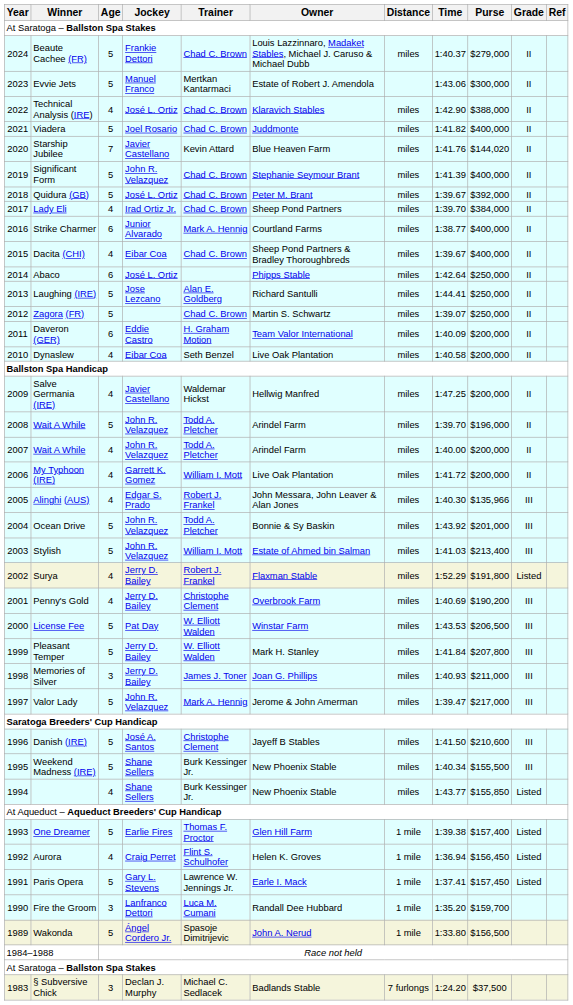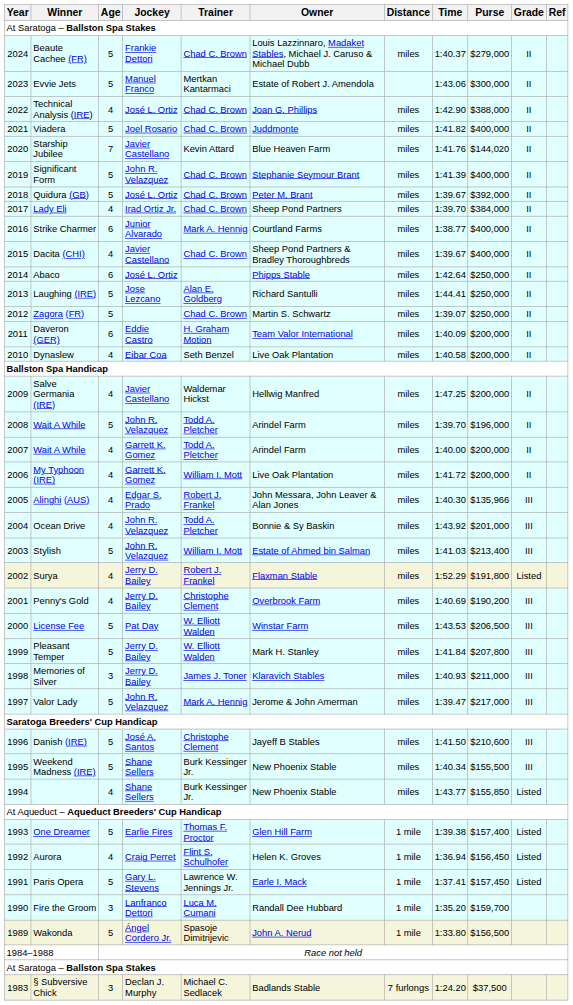 <table class="wikitable sortable">
 <tr>
 <th>Year</th>
 <th>Winner</th>
 <th>Age</th>
 <th>Jockey</th>
 <th>Trainer</th>
 <th>Owner</th>
 <th>Distance</th>
 <th>Time</th>
 <th>Purse</th>
 <th>Grade</th>
 <th>Ref</th>
 </tr>
 <tr style="font-size:90%; background-color:white">
 <td align="left" colspan=11>At Saratoga – <strong>Ballston Spa Stakes</strong></td>
 </tr>
 <tr style="font-size:90%; background-color:lightcyan">
 <td align=center>2024</td>
 <td>Beaute Cachee <a href='#'>(FR)</a></td>
 <td align=center>5</td>
 <td><a href='#'>Frankie Dettori</a></td>
 <td><a href='#'>Chad C. Brown</a></td>
 <td>Louis Lazzinnaro, <a href='#'>Madaket Stables</a>, Michael J. Caruso & Michael Dubb</td>
 <td align=center> miles</td>
 <td align=center>1:40.37</td>
 <td align=center>$279,000</td>
 <td align=center>II</td>
 <td></td>
 </tr>
 <tr style="font-size:90%; background-color:lightcyan">
 <td align=center>2023</td>
 <td>Evvie Jets</td>
 <td align=center>5</td>
 <td><a href='#'>Manuel Franco</a></td>
 <td>Mertkan Kantarmaci</td>
 <td>Estate of Robert J. Amendola</td>
 <td align=center></td>
 <td align=center>1:43.06</td>
 <td align=center>$300,000</td>
 <td align=center>II</td>
 <td></td>
 </tr>
 <tr style="font-size:90%; background-color:lightcyan">
 <td align=center>2022</td>
 <td>Technical Analysis (<a href='#'>IRE</a>)</td>
 <td align=center>4</td>
 <td><a href='#'>José L. Ortiz</a></td>
 <td><a href='#'>Chad C. Brown</a></td>
-<td><a href='#'>Klaravich Stables</a></td>
+<td><a href='#'>Joan G. Phillips</a></td>
 <td align=center> miles</td>
 <td align=center>1:42.90</td>
 <td align=center>$388,000</td>
 <td align=center>II</td>
 <td></td>
 </tr>
 <tr style="font-size:90%; background-color:lightcyan">
 <td align=center>2021</td>
 <td>Viadera</td>
 <td align=center>5</td>
 <td><a href='#'>Joel Rosario</a></td>
 <td><a href='#'>Chad C. Brown</a></td>
 <td><a href='#'>Juddmonte</a></td>
 <td align=center> miles</td>
 <td align=center>1:41.82</td>
 <td align=center>$400,000</td>
 <td align=center>II</td>
 <td></td>
 </tr>
 <tr style="font-size:90%; background-color:lightcyan">
 <td align=center>2020</td>
 <td>Starship Jubilee</td>
 <td align=center>7</td>
 <td><a href='#'>Javier Castellano</a></td>
 <td>Kevin Attard</td>
 <td>Blue Heaven Farm</td>
 <td align=center> miles</td>
 <td align=center>1:41.76</td>
 <td align=center>$144,020</td>
 <td align=center>II</td>
 <td></td>
 </tr>
 <tr style="font-size:90%; background-color:lightcyan">
 <td align=center>2019</td>
 <td>Significant Form</td>
 <td align=center>5</td>
 <td><a href='#'>John R. Velazquez</a></td>
 <td><a href='#'>Chad C. Brown</a></td>
 <td><a href='#'>Stephanie Seymour Brant</a></td>
 <td align=center> miles</td>
 <td align=center>1:41.39</td>
 <td align=center>$400,000</td>
 <td align=center>II</td>
 <td></td>
 </tr>
 <tr style="font-size:90%; background-color:lightcyan">
 <td align=center>2018</td>
 <td>Quidura <a href='#'>(GB)</a></td>
 <td align=center>5</td>
 <td><a href='#'>José L. Ortiz</a></td>
 <td><a href='#'>Chad C. Brown</a></td>
 <td><a href='#'>Peter M. Brant</a></td>
 <td align=center> miles</td>
 <td align=center>1:39.67</td>
 <td align=center>$392,000</td>
 <td align=center>II</td>
 <td></td>
 </tr>
 <tr style="font-size:90%; background-color:lightcyan">
 <td align=center>2017</td>
 <td><a href='#'>Lady Eli</a></td>
 <td align=center>4</td>
 <td><a href='#'>Irad Ortiz Jr.</a></td>
 <td><a href='#'>Chad C. Brown</a></td>
 <td>Sheep Pond Partners</td>
 <td align=center> miles</td>
 <td align=center>1:39.70</td>
 <td align=center>$384,000</td>
 <td align=center>II</td>
 <td></td>
 </tr>
 <tr style="font-size:90%; background-color:lightcyan">
 <td align=center>2016</td>
 <td>Strike Charmer</td>
 <td align=center>6</td>
 <td><a href='#'>Junior Alvarado</a></td>
 <td><a href='#'>Mark A. Hennig</a></td>
 <td>Courtland Farms</td>
 <td align=center> miles</td>
 <td align=center>1:38.77</td>
 <td align=center>$400,000</td>
 <td align=center>II</td>
 <td></td>
 </tr>
 <tr style="font-size:90%; background-color:lightcyan">
 <td align=center>2015</td>
 <td>Dacita <a href='#'>(CHI)</a></td>
 <td align=center>4</td>
-<td><a href='#'>Eibar Coa</a></td>
+<td><a href='#'>Javier Castellano</a></td>
 <td><a href='#'>Chad C. Brown</a></td>
 <td>Sheep Pond Partners & Bradley Thoroughbreds</td>
 <td align=center> miles</td>
 <td align=center>1:39.67</td>
 <td align=center>$400,000</td>
 <td align=center>II</td>
 <td></td>
 </tr>
 <tr style="font-size:90%; background-color:lightcyan">
 <td align=center>2014</td>
 <td>Abaco</td>
 <td align=center>6</td>
 <td><a href='#'>José L. Ortiz</a></td>
 <td></td>
 <td><a href='#'>Phipps Stable</a></td>
 <td align=center> miles</td>
 <td align=center>1:42.64</td>
 <td align=center>$250,000</td>
 <td align=center>II</td>
 <td></td>
 </tr>
 <tr style="font-size:90%; background-color:lightcyan">
 <td align=center>2013</td>
 <td>Laughing <a href='#'>(IRE)</a></td>
 <td align=center>5</td>
 <td><a href='#'>Jose Lezcano</a></td>
 <td><a href='#'>Alan E. Goldberg</a></td>
 <td>Richard Santulli</td>
 <td align=center> miles</td>
 <td align=center>1:44.41</td>
 <td align=center>$250,000</td>
 <td align=center>II</td>
 <td></td>
 </tr>
 <tr style="font-size:90%; background-color:lightcyan">
 <td align=center>2012</td>
 <td><a href='#'>Zagora</a> <a href='#'>(FR)</a></td>
 <td align=center>5</td>
 <td></td>
 <td><a href='#'>Chad C. Brown</a></td>
 <td>Martin S. Schwartz</td>
 <td align=center> miles</td>
 <td align=center>1:39.07</td>
 <td align=center>$250,000</td>
 <td align=center>II</td>
 <td></td>
 </tr>
 <tr style="font-size:90%; background-color:lightcyan">
 <td align=center>2011</td>
 <td>Daveron <a href='#'>(GER)</a></td>
 <td align=center>6</td>
 <td><a href='#'>Eddie Castro</a></td>
 <td><a href='#'>H. Graham Motion</a></td>
 <td><a href='#'>Team Valor International</a></td>
 <td align=center> miles</td>
 <td align=center>1:40.09</td>
 <td align=center>$200,000</td>
 <td align=center>II</td>
 <td></td>
 </tr>
 <tr style="font-size:90%; background-color:lightcyan">
 <td align=center>2010</td>
 <td>Dynaslew</td>
 <td align=center>4</td>
 <td><a href='#'>Eibar Coa</a></td>
 <td>Seth Benzel</td>
 <td>Live Oak Plantation</td>
 <td align=center> miles</td>
 <td align=center>1:40.58</td>
 <td align=center>$200,000</td>
 <td align=center>II</td>
 <td></td>
 </tr>
 <tr style="font-size:90%; background-color:white">
 <td align="left" colspan=11><strong>Ballston Spa Handicap </strong></td>
 </tr>
 <tr style="font-size:90%; background-color:lightcyan">
 <td align=center>2009</td>
 <td>Salve Germania <a href='#'>(IRE)</a></td>
 <td align=center>4</td>
 <td><a href='#'>Javier Castellano</a></td>
 <td>Waldemar Hickst</td>
 <td>Hellwig Manfred</td>
 <td align=center> miles</td>
 <td align=center>1:47.25</td>
 <td align=center>$200,000</td>
 <td align=center>II</td>
 <td></td>
 </tr>
 <tr style="font-size:90%; background-color:lightcyan">
 <td align=center>2008</td>
 <td><a href='#'>Wait A While</a></td>
 <td align=center>5</td>
 <td><a href='#'>John R. Velazquez</a></td>
 <td><a href='#'>Todd A. Pletcher</a></td>
 <td>Arindel Farm</td>
 <td align=center> miles</td>
 <td align=center>1:39.70</td>
 <td align=center>$196,000</td>
 <td align=center>II</td>
 <td></td>
 </tr>
 <tr style="font-size:90%; background-color:lightcyan">
 <td align=center>2007</td>
 <td><a href='#'>Wait A While</a></td>
 <td align=center>4</td>
-<td><a href='#'>John R. Velazquez</a></td>
+<td><a href='#'>Garrett K. Gomez</a></td>
 <td><a href='#'>Todd A. Pletcher</a></td>
 <td>Arindel Farm</td>
 <td align=center> miles</td>
 <td align=center>1:40.00</td>
 <td align=center>$200,000</td>
 <td align=center>II</td>
 <td></td>
 </tr>
 <tr style="font-size:90%; background-color:lightcyan">
 <td align=center>2006</td>
 <td><a href='#'>My Typhoon</a> <a href='#'>(IRE)</a></td>
 <td align=center>4</td>
 <td><a href='#'>Garrett K. Gomez</a></td>
 <td><a href='#'>William I. Mott</a></td>
 <td>Live Oak Plantation</td>
 <td align=center> miles</td>
 <td align=center>1:41.72</td>
 <td align=center>$200,000</td>
 <td align=center>II</td>
 <td></td>
 </tr>
 <tr style="font-size:90%; background-color:lightcyan">
 <td align=center>2005</td>
 <td><a href='#'>Alinghi</a> <a href='#'>(AUS)</a></td>
 <td align=center>4</td>
 <td><a href='#'>Edgar S. Prado</a></td>
 <td><a href='#'>Robert J. Frankel</a></td>
 <td>John Messara, John Leaver & Alan Jones</td>
 <td align=center> miles</td>
 <td align=center>1:40.30</td>
 <td align=center>$135,966</td>
 <td align=center>III</td>
 <td></td>
 </tr>
 <tr style="font-size:90%; background-color:lightcyan">
 <td align=center>2004</td>
 <td>Ocean Drive</td>
-<td align=center>5</td>
+<td align=center>4</td>
 <td><a href='#'>John R. Velazquez</a></td>
 <td><a href='#'>Todd A. Pletcher</a></td>
 <td>Bonnie & Sy Baskin</td>
 <td align=center> miles</td>
 <td align=center>1:43.92</td>
 <td align=center>$201,000</td>
 <td align=center>III</td>
 <td></td>
 </tr>
 <tr style="font-size:90%; background-color:lightcyan">
 <td align=center>2003</td>
 <td>Stylish</td>
 <td align=center>5</td>
 <td><a href='#'>John R. Velazquez</a></td>
 <td><a href='#'>William I. Mott</a></td>
 <td><a href='#'>Estate of Ahmed bin Salman</a></td>
 <td align=center> miles</td>
 <td align=center>1:41.03</td>
 <td align=center>$213,400</td>
 <td align=center>III</td>
 <td></td>
 </tr>
 <tr style="font-size:90%; background-color:beige">
 <td align=center>2002</td>
 <td>Surya</td>
 <td align=center>4</td>
 <td><a href='#'>Jerry D. Bailey</a></td>
 <td><a href='#'>Robert J. Frankel</a></td>
 <td><a href='#'>Flaxman Stable</a></td>
 <td align=center> miles</td>
 <td align=center>1:52.29</td>
 <td align=center>$191,800</td>
 <td align=center>Listed</td>
 <td></td>
 </tr>
 <tr style="font-size:90%; background-color:lightcyan">
 <td align=center>2001</td>
 <td>Penny's Gold</td>
 <td align=center>4</td>
 <td><a href='#'>Jerry D. Bailey</a></td>
 <td><a href='#'>Christophe Clement</a></td>
 <td><a href='#'>Overbrook Farm</a></td>
 <td align=center> miles</td>
 <td align=center>1:40.69</td>
 <td align=center>$190,200</td>
 <td align=center>III</td>
 <td></td>
 </tr>
 <tr style="font-size:90%; background-color:lightcyan">
 <td align=center>2000</td>
 <td><a href='#'>License Fee</a></td>
 <td align=center>5</td>
 <td><a href='#'>Pat Day</a></td>
 <td><a href='#'>W. Elliott Walden</a></td>
 <td><a href='#'>Winstar Farm</a></td>
 <td align=center> miles</td>
 <td align=center>1:43.53</td>
 <td align=center>$206,500</td>
 <td align=center>III</td>
 <td></td>
 </tr>
 <tr style="font-size:90%; background-color:lightcyan">
 <td align=center>1999</td>
 <td>Pleasant Temper</td>
 <td align=center>5</td>
 <td><a href='#'>Jerry D. Bailey</a></td>
 <td><a href='#'>W. Elliott Walden</a></td>
 <td>Mark H. Stanley</td>
 <td align=center> miles</td>
 <td align=center>1:41.84</td>
 <td align=center>$207,800</td>
 <td align=center>III</td>
 <td></td>
 </tr>
 <tr style="font-size:90%; background-color:lightcyan">
 <td align=center>1998</td>
 <td>Memories of Silver</td>
 <td align=center>3</td>
 <td><a href='#'>Jerry D. Bailey</a></td>
 <td><a href='#'>James J. Toner</a></td>
-<td><a href='#'>Joan G. Phillips</a></td>
+<td><a href='#'>Klaravich Stables</a></td>
 <td align=center> miles</td>
 <td align=center>1:40.93</td>
 <td align=center>$211,000</td>
 <td align=center>III</td>
 <td></td>
 </tr>
 <tr style="font-size:90%; background-color:lightcyan">
 <td align=center>1997</td>
 <td>Valor Lady</td>
 <td align=center>5</td>
 <td><a href='#'>John R. Velazquez</a></td>
 <td><a href='#'>Mark A. Hennig</a></td>
 <td>Jerome & John Amerman</td>
 <td align=center> miles</td>
 <td align=center>1:39.47</td>
 <td align=center>$217,000</td>
 <td align=center>III</td>
 <td></td>
 </tr>
 <tr style="font-size:90%; background-color:white">
 <td align="left" colspan=11><strong>Saratoga Breeders' Cup Handicap</strong></td>
 </tr>
 <tr style="font-size:90%; background-color:lightcyan">
 <td align=center>1996</td>
 <td>Danish <a href='#'>(IRE)</a></td>
 <td align=center>5</td>
 <td><a href='#'>José A. Santos</a></td>
 <td><a href='#'>Christophe Clement</a></td>
 <td>Jayeff B Stables</td>
 <td align=center> miles</td>
 <td align=center>1:41.50</td>
 <td align=center>$210,600</td>
 <td align=center>III</td>
 <td></td>
 </tr>
 <tr style="font-size:90%; background-color:lightcyan">
 <td align=center>1995</td>
 <td>Weekend Madness <a href='#'>(IRE)</a></td>
 <td align=center>5</td>
 <td><a href='#'>Shane Sellers</a></td>
 <td>Burk Kessinger Jr.</td>
 <td>New Phoenix Stable</td>
 <td align=center> miles</td>
 <td align=center>1:40.34</td>
 <td align=center>$155,500</td>
 <td align=center>III</td>
 <td></td>
 </tr>
 <tr style="font-size:90%; background-color:lightcyan">
 <td align=center>1994</td>
 <td></td>
 <td align=center>4</td>
 <td><a href='#'>Shane Sellers</a></td>
 <td>Burk Kessinger Jr.</td>
 <td>New Phoenix Stable</td>
 <td align=center> miles</td>
 <td align=center>1:43.77</td>
 <td align=center>$155,850</td>
 <td align=center>Listed</td>
 <td></td>
 </tr>
 <tr style="font-size:90%; background-color:white">
 <td align="left" colspan=11>At Aqueduct – <strong>Aqueduct Breeders' Cup Handicap</strong></td>
 </tr>
 <tr style="font-size:90%; background-color:lightcyan">
 <td align=center>1993</td>
 <td><a href='#'>One Dreamer</a></td>
 <td align=center>5</td>
 <td><a href='#'>Earlie Fires</a></td>
 <td><a href='#'>Thomas F. Proctor</a></td>
 <td><a href='#'>Glen Hill Farm</a></td>
 <td align=center>1 mile</td>
 <td align=center>1:39.38</td>
 <td align=center>$157,400</td>
 <td align=center>Listed</td>
 <td></td>
 </tr>
 <tr style="font-size:90%; background-color:lightcyan">
 <td align=center>1992</td>
 <td>Aurora</td>
 <td align=center>4</td>
 <td><a href='#'>Craig Perret</a></td>
 <td><a href='#'>Flint S. Schulhofer</a></td>
 <td>Helen K. Groves</td>
 <td align=center>1 mile</td>
 <td align=center>1:36.94</td>
 <td align=center>$156,450</td>
 <td align=center>Listed</td>
 <td></td>
 </tr>
 <tr style="font-size:90%; background-color:lightcyan">
 <td align=center>1991</td>
 <td>Paris Opera</td>
 <td align=center>5</td>
 <td><a href='#'>Gary L. Stevens</a></td>
 <td>Lawrence W. Jennings Jr.</td>
 <td><a href='#'>Earle I. Mack</a></td>
 <td align=center>1 mile</td>
 <td align=center>1:37.41</td>
 <td align=center>$157,450</td>
 <td align=center>Listed</td>
 <td></td>
 </tr>
 <tr style="font-size:90%; background-color:lightcyan">
 <td align=center>1990</td>
 <td>Fire the Groom</td>
 <td align=center>3</td>
 <td><a href='#'>Lanfranco Dettori</a></td>
 <td><a href='#'>Luca M. Cumani</a></td>
 <td>Randall Dee Hubbard</td>
 <td align=center>1 mile</td>
 <td align=center>1:35.20</td>
 <td align=center>$159,700</td>
 <td align=center></td>
 <td></td>
 </tr>
 <tr style="font-size:90%; background-color:beige">
 <td align=center>1989</td>
 <td>Wakonda</td>
 <td align=center>5</td>
 <td><a href='#'>Ángel Cordero Jr.</a></td>
 <td>Spasoje Dimitrijevic</td>
 <td><a href='#'>John A. Nerud</a></td>
 <td align=center>1 mile</td>
 <td align=center>1:33.80</td>
 <td align=center>$156,500</td>
 <td align=center></td>
 <td></td>
 </tr>
 <tr style="font-size:90%; background-color:white">
 <td align="left" colspan=2>1984–1988</td>
 <td align="center" colspan=9><em>Race not held</em></td>
 </tr>
 <tr style="font-size:90%; background-color:white">
 <td align="left" colspan=11>At Saratoga – <strong>Ballston Spa Stakes</strong></td>
 </tr>
 <tr style="font-size:90%; background-color:beige">
 <td align=center>1983</td>
 <td>§ Subversive Chick</td>
 <td align=center>3</td>
 <td>Declan J. Murphy</td>
 <td>Michael C. Sedlacek</td>
 <td>Badlands Stable</td>
 <td align=center>7 furlongs</td>
 <td align=center>1:24.20</td>
 <td align=center>$37,500</td>
 <td align=center></td>
 <td></td>
 </tr>
 </table>
